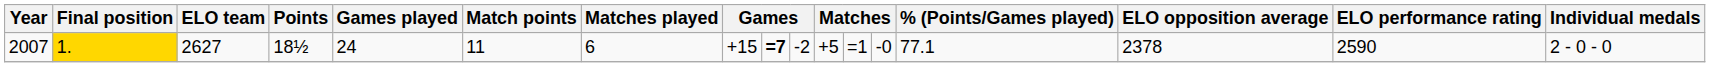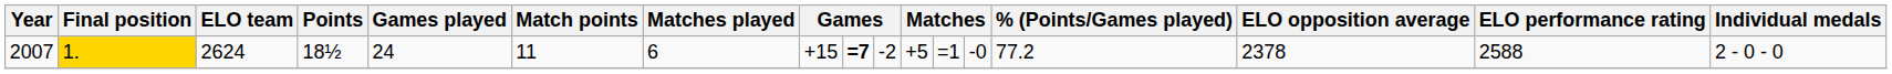 <table class="wikitable">
 <tr>
 <th>Year</th>
 <th>Final position</th>
 <th>ELO team</th>
 <th>Points</th>
 <th>Games played</th>
 <th>Match points</th>
 <th>Matches played</th>
 <th colspan=3>Games</th>
 <th colspan=3>Matches</th>
 <th>% (Points/Games played)</th>
 <th>ELO opposition average</th>
 <th>ELO performance rating</th>
 <th>Individual medals</th>
 </tr>
 <tr>
 <td>2007</td>
 <td style="background:gold;">1.</td>
-<td>2627</td>
+<td>2624</td>
 <td>18½</td>
 <td>24</td>
 <td>11</td>
 <td>6</td>
 <td>+15</td>
 <td><strong>=7</strong></td>
 <td>-2</td>
 <td>+5</td>
 <td>=1</td>
 <td>-0</td>
-<td>77.1</td>
+<td>77.2</td>
 <td>2378</td>
-<td>2590</td>
+<td>2588</td>
 <td>2 - 0 - 0</td>
 </tr>
 <tr>
 </tr>
 </table>
